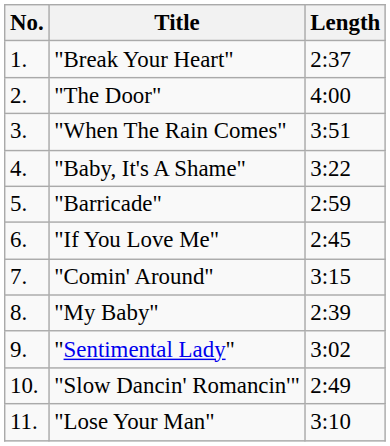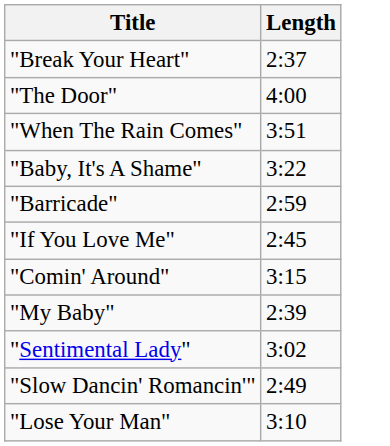 <table class="wikitable">
 <tr>
-<th><strong>No.</strong></th>
 <th><strong>Title</strong></th>
 <th><strong>Length</strong></th>
 </tr>
 <tr>
-<td>1.</td>
 <td>"Break Your Heart"</td>
 <td>2:37</td>
 </tr>
 <tr>
-<td>2.</td>
 <td>"The Door"</td>
 <td>4:00</td>
 </tr>
 <tr>
-<td>3.</td>
 <td>"When The Rain Comes"</td>
 <td>3:51</td>
 </tr>
 <tr>
-<td>4.</td>
 <td>"Baby, It's A Shame"</td>
 <td>3:22</td>
 </tr>
 <tr>
-<td>5.</td>
 <td>"Barricade"</td>
 <td>2:59</td>
 </tr>
 <tr>
-<td>6.</td>
 <td>"If You Love Me"</td>
 <td>2:45</td>
 </tr>
 <tr>
-<td>7.</td>
 <td>"Comin' Around"</td>
 <td>3:15</td>
 </tr>
 <tr>
-<td>8.</td>
 <td>"My Baby"</td>
 <td>2:39</td>
 </tr>
 <tr>
-<td>9.</td>
 <td>"<a href='#'>Sentimental Lady</a>"</td>
 <td>3:02</td>
 </tr>
 <tr>
-<td>10.</td>
 <td>"Slow Dancin' Romancin'"</td>
 <td>2:49</td>
 </tr>
 <tr>
-<td>11.</td>
 <td>"Lose Your Man"</td>
 <td>3:10</td>
 </tr>
 </table>
